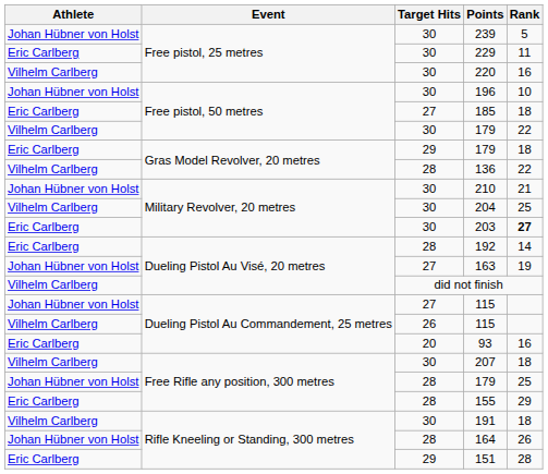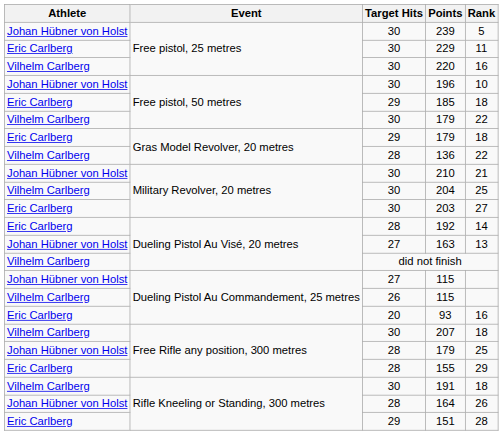 <table class=wikitable style="font-size:90%">
 <tr>
 <th>Athlete</th>
 <th>Event</th>
 <th>Target Hits</th>
 <th>Points</th>
 <th>Rank</th>
 </tr>
 <tr>
 <td><a href='#'>Johan Hübner von Holst</a></td>
 <td rowspan=3>Free pistol, 25 metres</td>
 <td align="center">30</td>
 <td align="center">239</td>
 <td align="center">5</td>
 </tr>
 <tr>
 <td><a href='#'>Eric Carlberg</a></td>
 <td align="center">30</td>
 <td align="center">229</td>
 <td align="center">11</td>
 </tr>
 <tr>
 <td><a href='#'>Vilhelm Carlberg</a></td>
 <td align="center">30</td>
 <td align="center">220</td>
 <td align="center">16</td>
 </tr>
 <tr>
 <td><a href='#'>Johan Hübner von Holst</a></td>
 <td rowspan=3>Free pistol, 50 metres</td>
 <td align="center">30</td>
 <td align="center">196</td>
 <td align="center">10</td>
 </tr>
 <tr>
 <td><a href='#'>Eric Carlberg</a></td>
-<td align="center">27</td>
+<td align="center">29</td>
 <td align="center">185</td>
 <td align="center">18</td>
 </tr>
 <tr>
 <td><a href='#'>Vilhelm Carlberg</a></td>
 <td align="center">30</td>
 <td align="center">179</td>
 <td align="center">22</td>
 </tr>
 <tr>
 <td><a href='#'>Eric Carlberg</a></td>
 <td rowspan=2>Gras Model Revolver, 20 metres</td>
 <td align="center">29</td>
 <td align="center">179</td>
 <td align="center">18</td>
 </tr>
 <tr>
 <td><a href='#'>Vilhelm Carlberg</a></td>
 <td align="center">28</td>
 <td align="center">136</td>
 <td align="center">22</td>
 </tr>
 <tr>
 <td><a href='#'>Johan Hübner von Holst</a></td>
 <td rowspan=3>Military Revolver, 20 metres</td>
 <td align="center">30</td>
 <td align="center">210</td>
 <td align="center">21</td>
 </tr>
 <tr>
 <td><a href='#'>Vilhelm Carlberg</a></td>
 <td align="center">30</td>
 <td align="center">204</td>
 <td align="center">25</td>
 </tr>
 <tr>
 <td><a href='#'>Eric Carlberg</a></td>
 <td align="center">30</td>
 <td align="center">203</td>
-<td align="center"><strong>27</strong></td>
+<td align="center">27</td>
 </tr>
 <tr>
 <td><a href='#'>Eric Carlberg</a></td>
 <td rowspan=3>Dueling Pistol Au Visé, 20 metres</td>
 <td align="center">28</td>
 <td align="center">192</td>
 <td align="center">14</td>
 </tr>
 <tr>
 <td><a href='#'>Johan Hübner von Holst</a></td>
 <td align="center">27</td>
 <td align="center">163</td>
-<td align="center">19</td>
+<td align="center">13</td>
 </tr>
 <tr>
 <td><a href='#'>Vilhelm Carlberg</a></td>
 <td align="center" colspan=3>did not finish</td>
 </tr>
 <tr>
 <td><a href='#'>Johan Hübner von Holst</a></td>
 <td rowspan=3>Dueling Pistol Au Commandement, 25 metres</td>
 <td align="center">27</td>
 <td align="center">115</td>
 <td align="center"></td>
 </tr>
 <tr>
 <td><a href='#'>Vilhelm Carlberg</a></td>
 <td align="center">26</td>
 <td align="center">115</td>
 <td align="center"></td>
 </tr>
 <tr>
 <td><a href='#'>Eric Carlberg</a></td>
 <td align="center">20</td>
 <td align="center">93</td>
 <td align="center">16</td>
 </tr>
 <tr>
 <td><a href='#'>Vilhelm Carlberg</a></td>
 <td rowspan=3>Free Rifle any position, 300 metres</td>
 <td align="center">30</td>
 <td align="center">207</td>
 <td align="center">18</td>
 </tr>
 <tr>
 <td><a href='#'>Johan Hübner von Holst</a></td>
 <td align="center">28</td>
 <td align="center">179</td>
 <td align="center">25</td>
 </tr>
 <tr>
 <td><a href='#'>Eric Carlberg</a></td>
 <td align="center">28</td>
 <td align="center">155</td>
 <td align="center">29</td>
 </tr>
 <tr>
 <td><a href='#'>Vilhelm Carlberg</a></td>
 <td rowspan=3>Rifle Kneeling or Standing, 300 metres</td>
 <td align="center">30</td>
 <td align="center">191</td>
 <td align="center">18</td>
 </tr>
 <tr>
 <td><a href='#'>Johan Hübner von Holst</a></td>
 <td align="center">28</td>
 <td align="center">164</td>
 <td align="center">26</td>
 </tr>
 <tr>
 <td><a href='#'>Eric Carlberg</a></td>
 <td align="center">29</td>
 <td align="center">151</td>
 <td align="center">28</td>
 </tr>
 </table>
